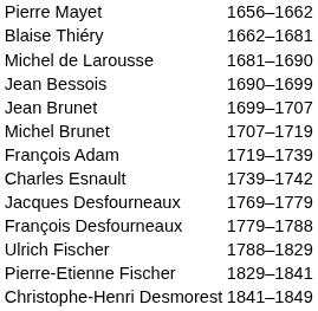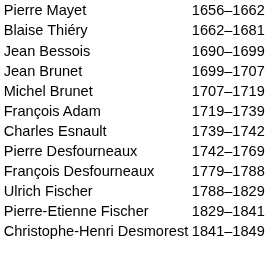 <table>
 <tr>
 <td>Pierre Mayet</td>
 <td>1656–1662</td>
 </tr>
 <tr>
 <td>Blaise Thiéry</td>
 <td>1662–1681</td>
-</tr>
-<tr>
-<td>Michel de Larousse</td>
-<td>1681–1690</td>
 </tr>
 <tr>
 <td>Jean Bessois</td>
 <td>1690–1699</td>
 </tr>
 <tr>
 <td>Jean Brunet</td>
 <td>1699–1707</td>
 </tr>
 <tr>
 <td>Michel Brunet</td>
 <td>1707–1719</td>
 </tr>
 <tr>
 <td>François Adam</td>
 <td>1719–1739</td>
 </tr>
 <tr>
 <td>Charles Esnault</td>
 <td>1739–1742</td>
 </tr>
 <tr>
-<td>Jacques Desfourneaux</td>
-<td>1769–1779</td>
+<td>Pierre Desfourneaux</td>
+<td>1742–1769</td>
 </tr>
 <tr>
 <td>François Desfourneaux</td>
 <td>1779–1788</td>
 </tr>
 <tr>
 <td>Ulrich Fischer</td>
 <td>1788–1829</td>
 </tr>
 <tr>
 <td>Pierre-Etienne Fischer</td>
 <td>1829–1841</td>
 </tr>
 <tr>
 <td>Christophe-Henri Desmorest</td>
 <td>1841–1849</td>
 </tr>
 </table>
